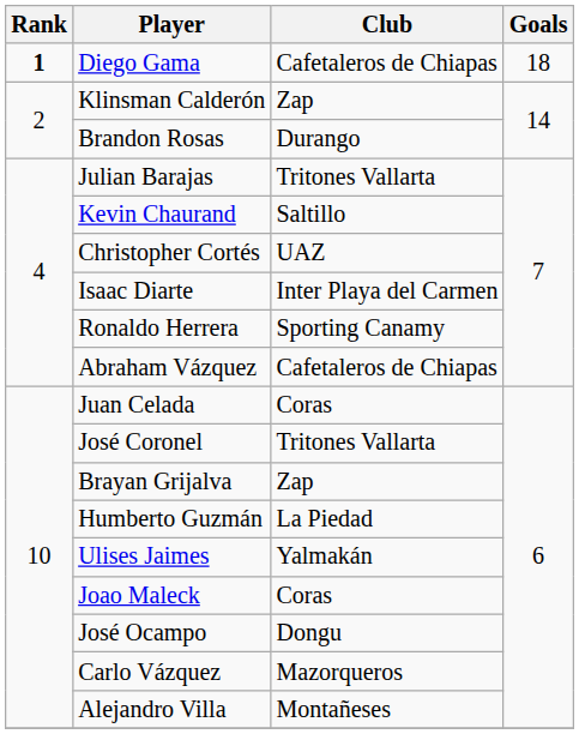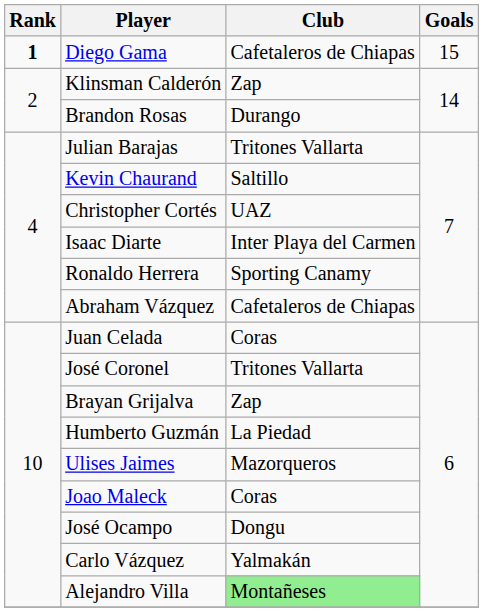 <table class="wikitable">
 <tr>
 <th>Rank</th>
 <th>Player</th>
 <th>Club</th>
 <th>Goals</th>
 </tr>
 <tr>
 <td align=center rowspan=1><strong>1</strong></td>
 <td> <a href='#'>Diego Gama</a></td>
 <td>Cafetaleros de Chiapas</td>
-<td align=center rowspan=1>18</td>
+<td align=center rowspan=1>15</td>
 </tr>
 <tr>
 <td align=center rowspan=2>2</td>
 <td> Klinsman Calderón</td>
 <td>Zap</td>
 <td align=center rowspan=2>14</td>
 </tr>
 <tr>
 <td> Brandon Rosas</td>
 <td>Durango</td>
 </tr>
 <tr>
 <td align=center rowspan=6>4</td>
 <td> Julian Barajas</td>
 <td>Tritones Vallarta</td>
 <td align=center rowspan=6>7</td>
 </tr>
 <tr>
 <td> <a href='#'>Kevin Chaurand</a></td>
 <td>Saltillo</td>
 </tr>
 <tr>
 <td> Christopher Cortés</td>
 <td>UAZ</td>
 </tr>
 <tr>
 <td> Isaac Diarte</td>
 <td>Inter Playa del Carmen</td>
 </tr>
 <tr>
 <td> Ronaldo Herrera</td>
 <td>Sporting Canamy</td>
 </tr>
 <tr>
 <td> Abraham Vázquez</td>
 <td>Cafetaleros de Chiapas</td>
 </tr>
 <tr>
 <td align=center rowspan=9>10</td>
 <td> Juan Celada</td>
 <td>Coras</td>
 <td align=center rowspan=9>6</td>
 </tr>
 <tr>
 <td> José Coronel</td>
 <td>Tritones Vallarta</td>
 </tr>
 <tr>
 <td> Brayan Grijalva</td>
 <td>Zap</td>
 </tr>
 <tr>
 <td> Humberto Guzmán</td>
 <td>La Piedad</td>
 </tr>
 <tr>
 <td> <a href='#'>Ulises Jaimes</a></td>
-<td>Yalmakán</td>
+<td>Mazorqueros</td>
 </tr>
 <tr>
 <td> <a href='#'>Joao Maleck</a></td>
 <td>Coras</td>
 </tr>
 <tr>
 <td> José Ocampo</td>
 <td>Dongu</td>
 </tr>
 <tr>
 <td> Carlo Vázquez</td>
-<td>Mazorqueros</td>
+<td>Yalmakán</td>
 </tr>
 <tr>
 <td> Alejandro Villa</td>
-<td>Montañeses</td>
+<td style="background: lightgreen;">Montañeses</td>
 </tr>
 <tr>
 </tr>
 </table>
